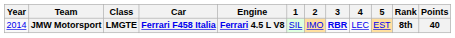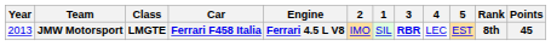 <table class="wikitable" style="text-align:center; font-size:85%">
 <tr>
 <th>Year</th>
 <th>Team</th>
 <th>Class</th>
 <th>Car</th>
 <th>Engine</th>
+<th>2</th>
 <th>1</th>
-<th>2</th>
 <th>3</th>
 <th>4</th>
 <th>5</th>
 <th>Rank</th>
 <th>Points</th>
 </tr>
 <tr>
-<td><a href='#'>2014</a></td>
+<td><a href='#'>2013</a></td>
 <th nowrap>JMW Motorsport</th>
 <th>LMGTE</th>
 <th nowrap><a href='#'>Ferrari F458 Italia</a></th>
 <th nowrap><a href='#'>Ferrari</a> 4.5 L V8</th>
+<td style="background:#FFDF9F;"><a href='#'>IMO</a><br></td>
 <td style="background:#DFFFDF;"><a href='#'>SIL</a><br></td>
-<td style="background:#FFDF9F;"><a href='#'>IMO</a><br></td>
 <td><strong><a href='#'>RBR</a></strong></td>
 <td><a href='#'>LEC</a></td>
 <td style="background:#FFDF9F;"><a href='#'>EST</a><br></td>
 <th>8th</th>
-<th>40</th>
+<th>45</th>
 </tr>
 </table>
